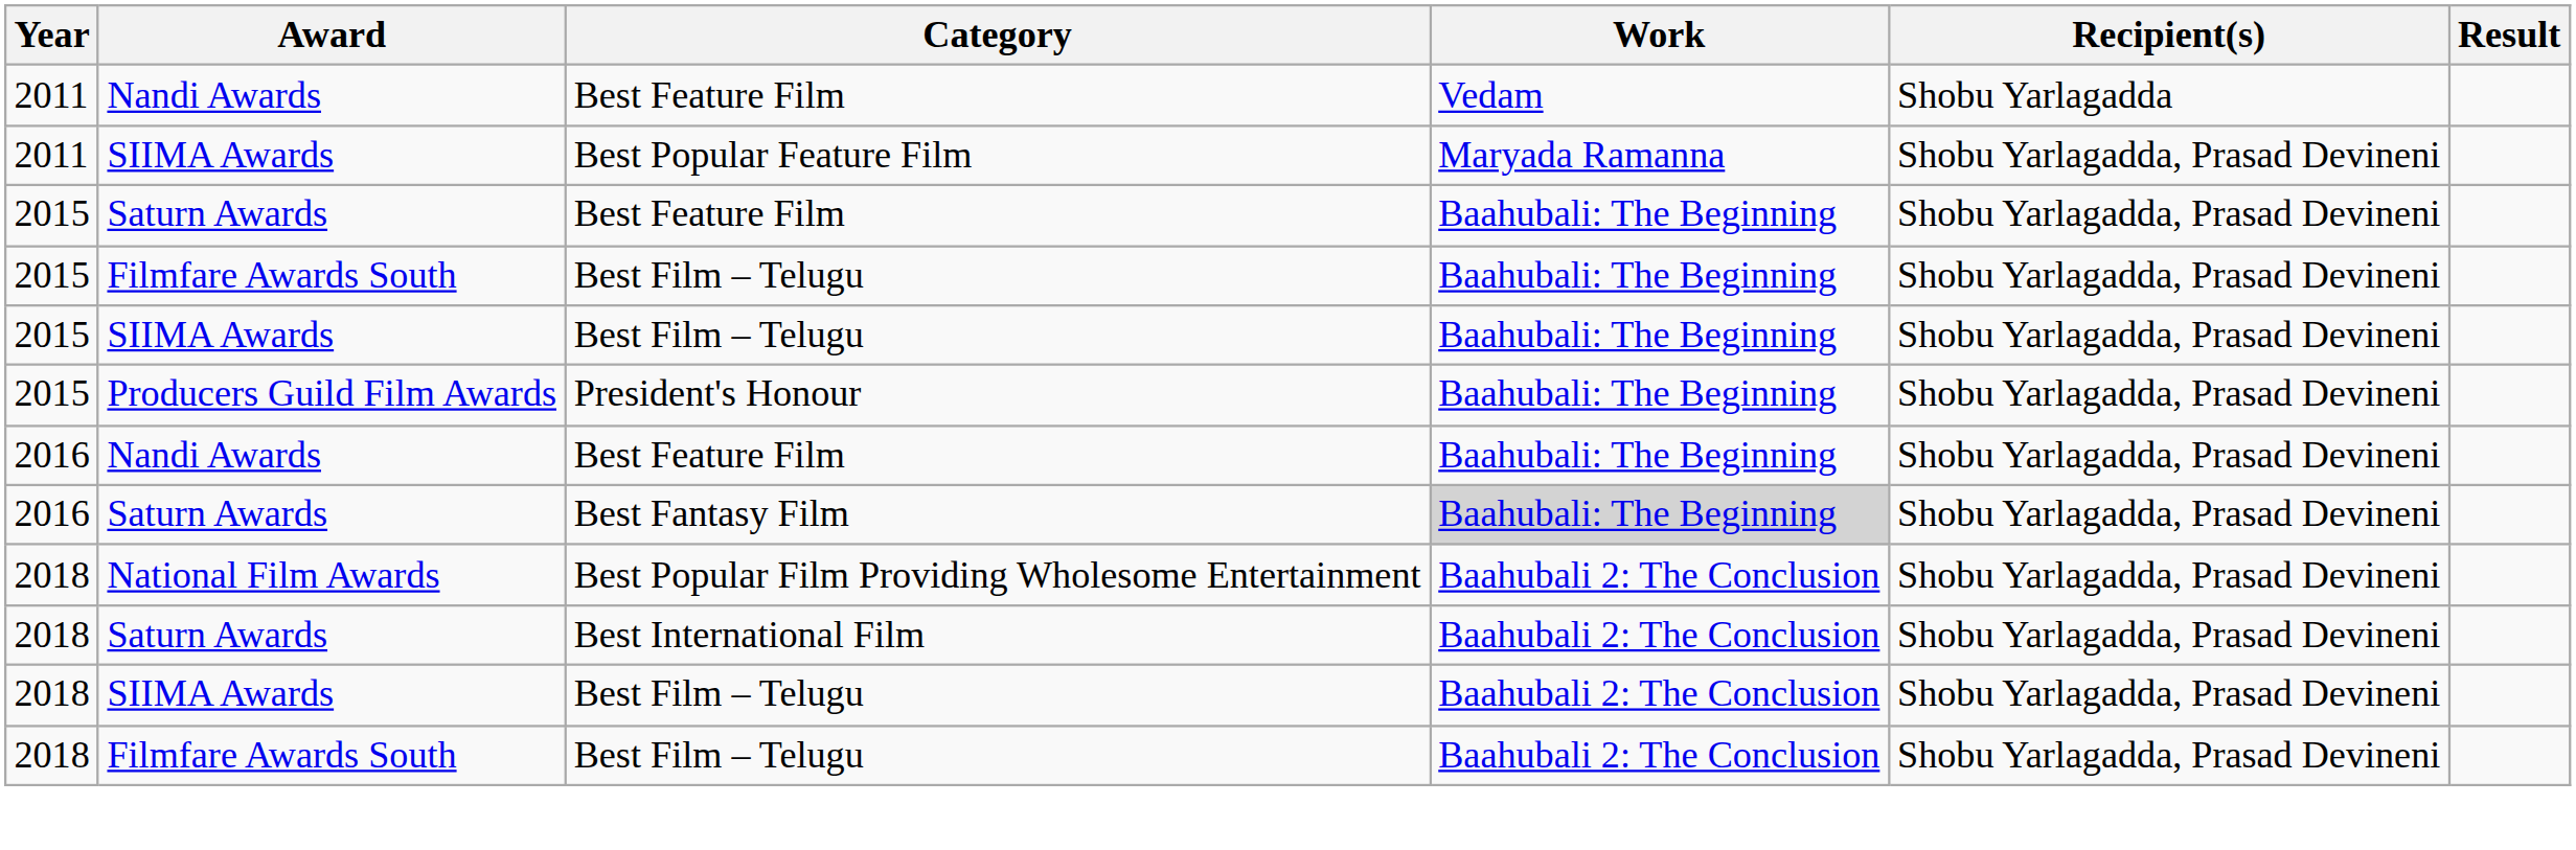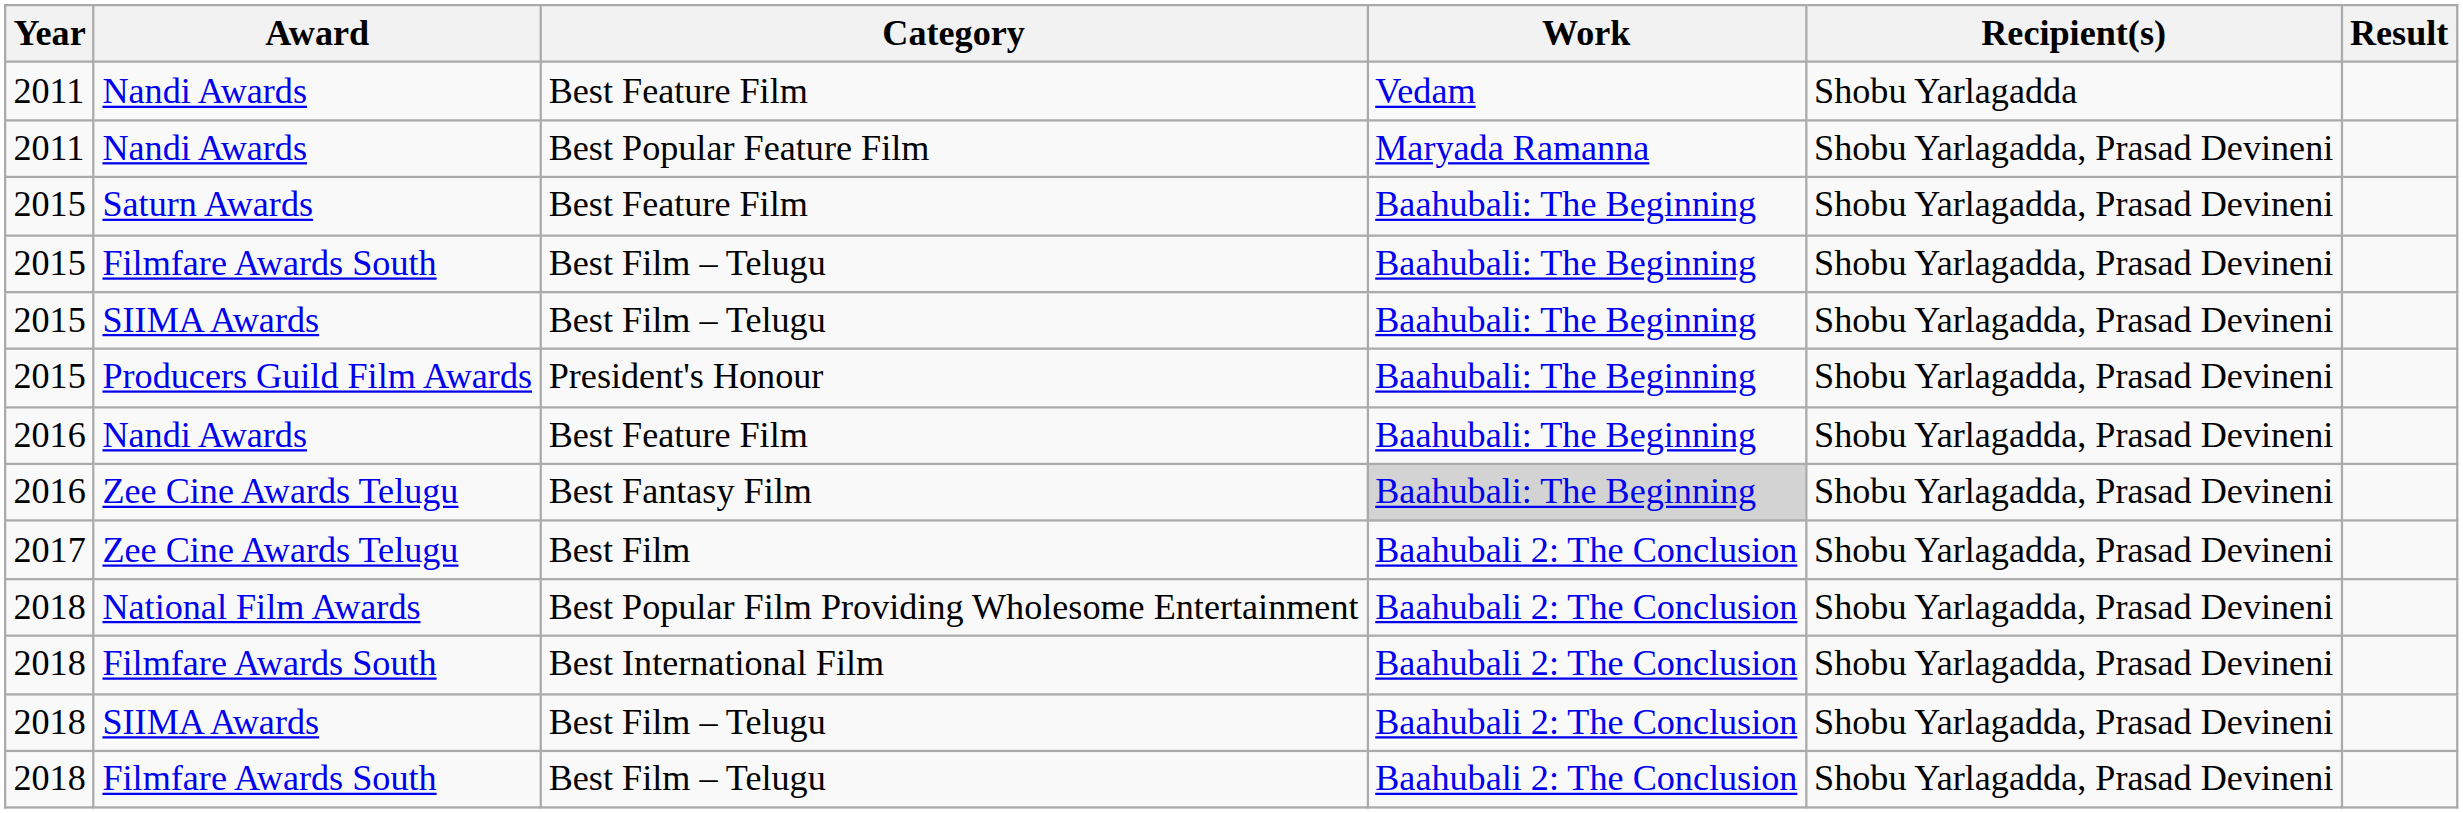 <table class="wikitable sortable">
 <tr>
 <th>Year</th>
 <th>Award</th>
 <th>Category</th>
 <th>Work</th>
 <th>Recipient(s)</th>
 <th>Result</th>
 </tr>
 <tr>
 <td>2011</td>
 <td><a href='#'>Nandi Awards</a></td>
 <td>Best Feature Film</td>
 <td><a href='#'>Vedam</a></td>
 <td>Shobu Yarlagadda</td>
 <td></td>
 </tr>
 <tr>
 <td>2011</td>
-<td><a href='#'>SIIMA Awards</a></td>
+<td><a href='#'>Nandi Awards</a></td>
 <td>Best Popular Feature Film</td>
 <td><a href='#'>Maryada Ramanna</a></td>
 <td>Shobu Yarlagadda, Prasad Devineni</td>
 <td></td>
 </tr>
 <tr>
 <td>2015</td>
 <td><a href='#'>Saturn Awards</a></td>
 <td>Best Feature Film</td>
 <td><a href='#'>Baahubali: The Beginning</a></td>
 <td>Shobu Yarlagadda, Prasad Devineni</td>
 <td></td>
 </tr>
 <tr>
 <td>2015</td>
 <td><a href='#'>Filmfare Awards South</a></td>
 <td>Best Film – Telugu</td>
 <td><a href='#'>Baahubali: The Beginning</a></td>
 <td>Shobu Yarlagadda, Prasad Devineni</td>
 <td></td>
 </tr>
 <tr>
 <td>2015</td>
 <td><a href='#'>SIIMA Awards</a></td>
 <td>Best Film – Telugu</td>
 <td><a href='#'>Baahubali: The Beginning</a></td>
 <td>Shobu Yarlagadda, Prasad Devineni</td>
 <td></td>
 </tr>
 <tr>
 <td>2015</td>
 <td><a href='#'>Producers Guild Film Awards</a></td>
 <td>President's Honour</td>
 <td><a href='#'>Baahubali: The Beginning</a></td>
 <td>Shobu Yarlagadda, Prasad Devineni</td>
 <td></td>
 </tr>
 <tr>
 <td>2016</td>
 <td><a href='#'>Nandi Awards</a></td>
 <td>Best Feature Film</td>
 <td><a href='#'>Baahubali: The Beginning</a></td>
 <td>Shobu Yarlagadda, Prasad Devineni</td>
 <td></td>
 </tr>
 <tr>
 <td>2016</td>
-<td><a href='#'>Saturn Awards</a></td>
+<td><a href='#'>Zee Cine Awards Telugu</a></td>
 <td>Best Fantasy Film</td>
 <td style="background: lightgrey;"><a href='#'>Baahubali: The Beginning</a></td>
+<td>Shobu Yarlagadda, Prasad Devineni</td>
+<td></td>
+</tr>
+<tr>
+<td>2017</td>
+<td><a href='#'>Zee Cine Awards Telugu</a></td>
+<td>Best Film</td>
+<td><a href='#'>Baahubali 2: The Conclusion</a></td>
 <td>Shobu Yarlagadda, Prasad Devineni</td>
 <td></td>
 </tr>
 <tr>
 <td>2018</td>
 <td><a href='#'>National Film Awards</a></td>
 <td>Best Popular Film Providing Wholesome Entertainment</td>
 <td><a href='#'>Baahubali 2: The Conclusion</a></td>
 <td>Shobu Yarlagadda, Prasad Devineni</td>
 <td></td>
 </tr>
 <tr>
 <td>2018</td>
-<td><a href='#'>Saturn Awards</a></td>
+<td><a href='#'>Filmfare Awards South</a></td>
 <td>Best International Film</td>
 <td><a href='#'>Baahubali 2: The Conclusion</a></td>
 <td>Shobu Yarlagadda, Prasad Devineni</td>
 <td></td>
 </tr>
 <tr>
 <td>2018</td>
 <td><a href='#'>SIIMA Awards</a></td>
 <td>Best Film – Telugu</td>
 <td><a href='#'>Baahubali 2: The Conclusion</a></td>
 <td>Shobu Yarlagadda, Prasad Devineni</td>
 <td></td>
 </tr>
 <tr>
 <td>2018</td>
 <td><a href='#'>Filmfare Awards South</a></td>
 <td>Best Film – Telugu</td>
 <td><a href='#'>Baahubali 2: The Conclusion</a></td>
 <td>Shobu Yarlagadda, Prasad Devineni</td>
 <td></td>
 </tr>
 </table>
